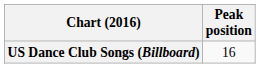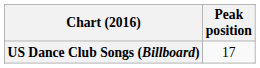 <table class="wikitable plainrowheaders" style="text-align:center">
 <tr>
 <th scope="col">Chart (2016)</th>
 <th scope="col">Peak<br> position</th>
 </tr>
 <tr>
 <th scope="row">US Dance Club Songs (<em>Billboard</em>)</th>
-<td>16</td>
+<td>17</td>
 </tr>
 </table>
